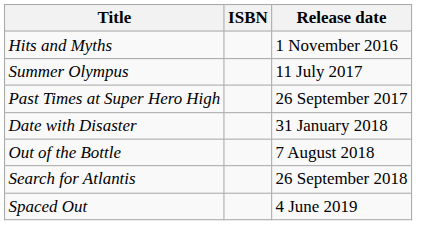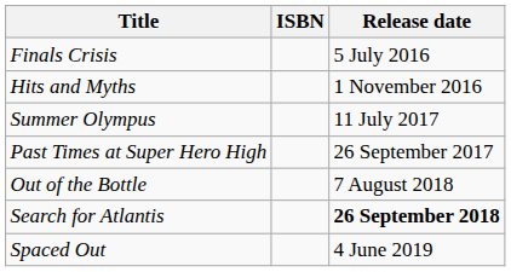 <table class="wikitable">
 <tr>
 <th>Title</th>
 <th>ISBN</th>
 <th>Release date</th>
+</tr>
+<tr>
+<td><em>Finals Crisis</em></td>
+<td></td>
+<td>5 July 2016</td>
 </tr>
 <tr>
 <td><em>Hits and Myths</em></td>
 <td></td>
 <td>1 November 2016</td>
 </tr>
 <tr>
 <td><em>Summer Olympus</em></td>
 <td></td>
 <td>11 July 2017</td>
 </tr>
 <tr>
 <td><em>Past Times at Super Hero High</em></td>
 <td></td>
 <td>26 September 2017</td>
 </tr>
 <tr>
-<td><em>Date with Disaster</em></td>
-<td></td>
-<td>31 January 2018</td>
-</tr>
-<tr>
 <td><em>Out of the Bottle</em></td>
 <td></td>
 <td>7 August 2018</td>
 </tr>
 <tr>
 <td><em>Search for Atlantis</em></td>
 <td></td>
-<td>26 September 2018</td>
+<td><strong>26 September 2018</strong></td>
 </tr>
 <tr>
 <td><em>Spaced Out</em></td>
 <td></td>
 <td>4 June 2019</td>
 </tr>
 </table>
